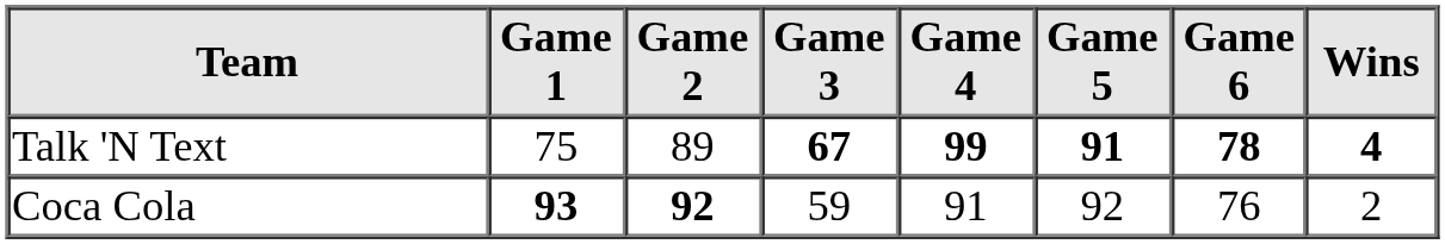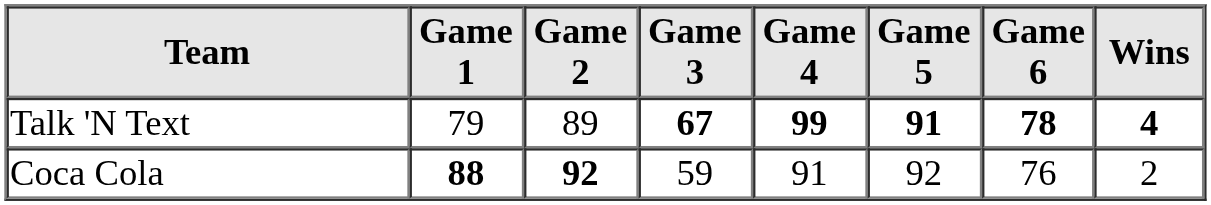 <table border=1 cellspacing=0 width=525 align=center>
 <tr style="text-align:center; background-color:#e6e6e6;">
 <th align=center width=30%>Team</th>
 <th width=8%>Game 1</th>
 <th width=8%>Game 2</th>
 <th width=8%>Game 3</th>
 <th width=8%>Game 4</th>
 <th width=8%>Game 5</th>
 <th width=8%>Game 6</th>
 <th width=8%>Wins</th>
 </tr>
 <tr style="text-align:center;">
 <td align=left>Talk 'N Text</td>
-<td>75</td>
+<td>79</td>
 <td>89</td>
 <td><strong>67</strong></td>
 <td><strong>99</strong></td>
 <td><strong>91</strong></td>
 <td><strong>78</strong></td>
 <td><strong>4</strong></td>
 </tr>
 <tr style="text-align:center;">
 <td align=left>Coca Cola</td>
-<td><strong>93</strong></td>
+<td><strong>88</strong></td>
 <td><strong>92</strong></td>
 <td>59</td>
 <td>91</td>
 <td>92</td>
 <td>76</td>
 <td>2</td>
 </tr>
 <tr style="text-align:center; font-size: 85%; background-color:#e6e6e6;">
 </tr>
 </table>
